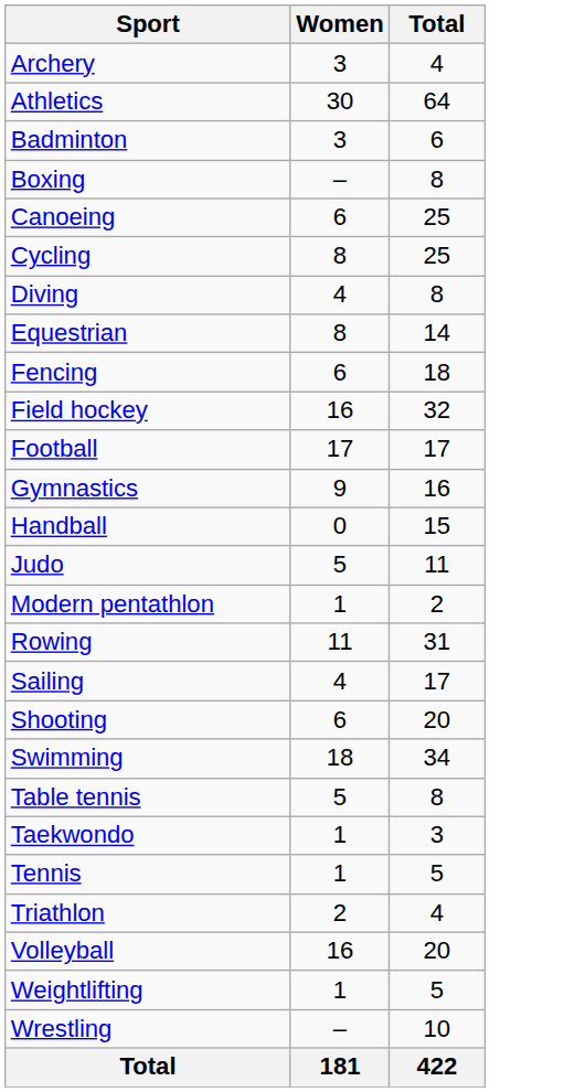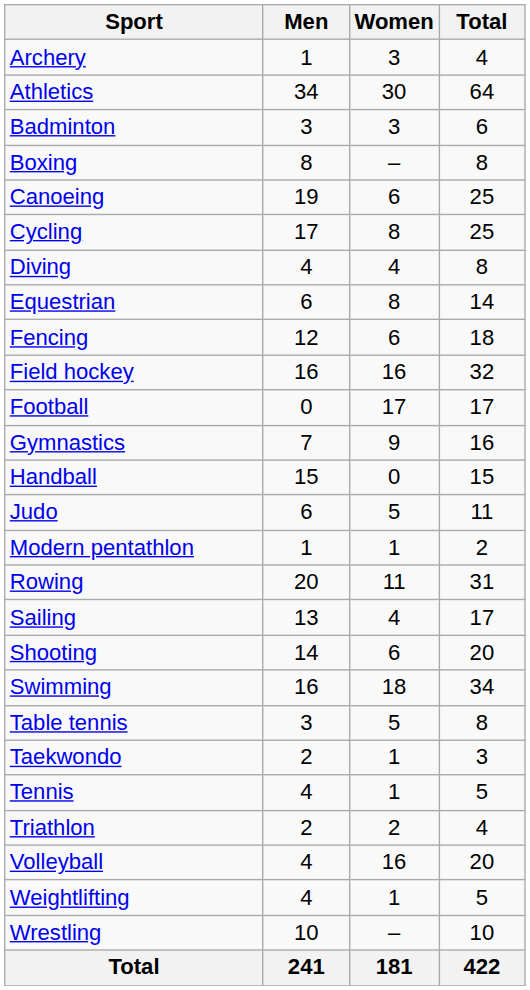 <table class="wikitable sortable" style="text-align:center;">
 <tr>
 <th width=180>Sport</th>
+<th width=55>Men</th>
 <th width=55>Women</th>
 <th width=55>Total</th>
 </tr>
 <tr>
 <td align=left><a href='#'>Archery</a></td>
+<td>1</td>
 <td>3</td>
 <td>4</td>
 </tr>
 <tr>
 <td align=left><a href='#'>Athletics</a></td>
+<td>34</td>
 <td>30</td>
 <td>64</td>
 </tr>
 <tr>
 <td align=left><a href='#'>Badminton</a></td>
 <td>3</td>
+<td>3</td>
 <td>6</td>
 </tr>
 <tr>
 <td align=left><a href='#'>Boxing</a></td>
+<td>8</td>
 <td>–</td>
 <td>8</td>
 </tr>
 <tr>
 <td align=left><a href='#'>Canoeing</a></td>
+<td>19</td>
 <td>6</td>
 <td>25</td>
 </tr>
 <tr>
 <td align=left><a href='#'>Cycling</a></td>
+<td>17</td>
 <td>8</td>
 <td>25</td>
 </tr>
 <tr>
 <td align=left><a href='#'>Diving</a></td>
 <td>4</td>
+<td>4</td>
 <td>8</td>
 </tr>
 <tr>
 <td align=left><a href='#'>Equestrian</a></td>
+<td>6</td>
 <td>8</td>
 <td>14</td>
 </tr>
 <tr>
 <td align=left><a href='#'>Fencing</a></td>
+<td>12</td>
 <td>6</td>
 <td>18</td>
 </tr>
 <tr>
 <td align=left><a href='#'>Field hockey</a></td>
 <td>16</td>
+<td>16</td>
 <td>32</td>
 </tr>
 <tr>
 <td align=left><a href='#'>Football</a></td>
+<td>0</td>
 <td>17</td>
 <td>17</td>
 </tr>
 <tr>
 <td align=left><a href='#'>Gymnastics</a></td>
+<td>7</td>
 <td>9</td>
 <td>16</td>
 </tr>
 <tr>
 <td align=left><a href='#'>Handball</a></td>
+<td>15</td>
 <td>0</td>
 <td>15</td>
 </tr>
 <tr>
 <td align=left><a href='#'>Judo</a></td>
+<td>6</td>
 <td>5</td>
 <td>11</td>
 </tr>
 <tr>
 <td align=left><a href='#'>Modern pentathlon</a></td>
 <td>1</td>
+<td>1</td>
 <td>2</td>
 </tr>
 <tr>
 <td align=left><a href='#'>Rowing</a></td>
+<td>20</td>
 <td>11</td>
 <td>31</td>
 </tr>
 <tr>
 <td align=left><a href='#'>Sailing</a></td>
+<td>13</td>
 <td>4</td>
 <td>17</td>
 </tr>
 <tr>
 <td align=left><a href='#'>Shooting</a></td>
+<td>14</td>
 <td>6</td>
 <td>20</td>
 </tr>
 <tr>
 <td align=left><a href='#'>Swimming</a></td>
+<td>16</td>
 <td>18</td>
 <td>34</td>
 </tr>
 <tr>
 <td align=left><a href='#'>Table tennis</a></td>
+<td>3</td>
 <td>5</td>
 <td>8</td>
 </tr>
 <tr>
 <td align=left><a href='#'>Taekwondo</a></td>
+<td>2</td>
 <td>1</td>
 <td>3</td>
 </tr>
 <tr>
 <td align=left><a href='#'>Tennis</a></td>
+<td>4</td>
 <td>1</td>
 <td>5</td>
 </tr>
 <tr>
 <td align=left><a href='#'>Triathlon</a></td>
 <td>2</td>
+<td>2</td>
 <td>4</td>
 </tr>
 <tr>
 <td align=left><a href='#'>Volleyball</a></td>
+<td>4</td>
 <td>16</td>
 <td>20</td>
 </tr>
 <tr>
 <td align=left><a href='#'>Weightlifting</a></td>
+<td>4</td>
 <td>1</td>
 <td>5</td>
 </tr>
 <tr>
 <td align=left><a href='#'>Wrestling</a></td>
+<td>10</td>
 <td>–</td>
 <td>10</td>
 </tr>
 <tr>
 <th>Total</th>
+<th>241</th>
 <th>181</th>
 <th>422</th>
 </tr>
 </table>
